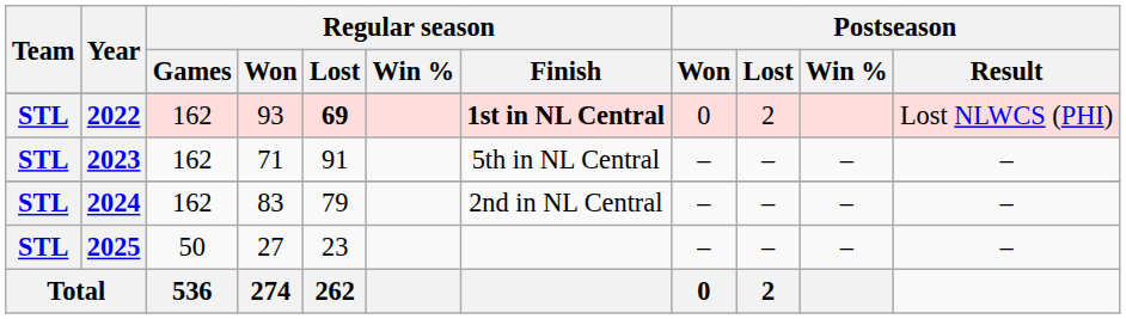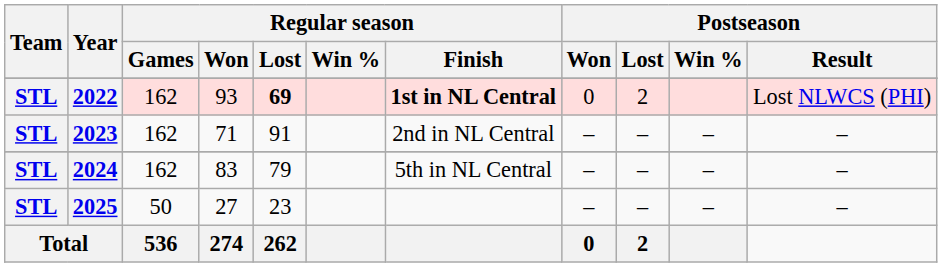 <table class="wikitable" style="font-size: 95%; text-align:center;">
 <tr>
 <th rowspan="2">Team</th>
 <th rowspan="2">Year</th>
 <th colspan="5">Regular season</th>
 <th colspan="4">Postseason</th>
 </tr>
 <tr>
 <th>Games</th>
 <th>Won</th>
 <th>Lost</th>
 <th>Win %</th>
 <th>Finish</th>
 <th>Won</th>
 <th>Lost</th>
 <th>Win %</th>
 <th>Result</th>
 </tr>
 <tr>
 </tr>
 <tr ! style="background:#fdd;">
 <th><a href='#'>STL</a></th>
 <th><a href='#'>2022</a></th>
 <td>162</td>
 <td>93</td>
 <td><strong>69</strong></td>
 <td></td>
 <td><strong>1st in NL Central</strong></td>
 <td>0</td>
 <td>2</td>
 <td></td>
 <td>Lost <a href='#'>NLWCS</a> (<a href='#'>PHI</a>)</td>
 </tr>
 <tr>
 <th><a href='#'>STL</a></th>
 <th><a href='#'>2023</a></th>
 <td>162</td>
 <td>71</td>
 <td>91</td>
 <td></td>
-<td>5th in NL Central</td>
+<td>2nd in NL Central</td>
 <td>–</td>
 <td>–</td>
 <td>–</td>
 <td>–</td>
 </tr>
 <tr>
 </tr>
 <tr>
 <th><a href='#'>STL</a></th>
 <th><a href='#'>2024</a></th>
 <td>162</td>
 <td>83</td>
 <td>79</td>
 <td></td>
-<td>2nd in NL Central</td>
+<td>5th in NL Central</td>
 <td>–</td>
 <td>–</td>
 <td>–</td>
 <td>–</td>
 </tr>
 <tr>
 <th><a href='#'>STL</a></th>
 <th><a href='#'>2025</a></th>
 <td>50</td>
 <td>27</td>
 <td>23</td>
 <td></td>
 <td></td>
 <td>–</td>
 <td>–</td>
 <td>–</td>
 <td>–</td>
 </tr>
 <tr>
 <th colspan="2">Total</th>
 <th>536</th>
 <th>274</th>
 <th>262</th>
 <th></th>
 <th></th>
 <th>0</th>
 <th>2</th>
 <th></th>
 </tr>
 </table>
